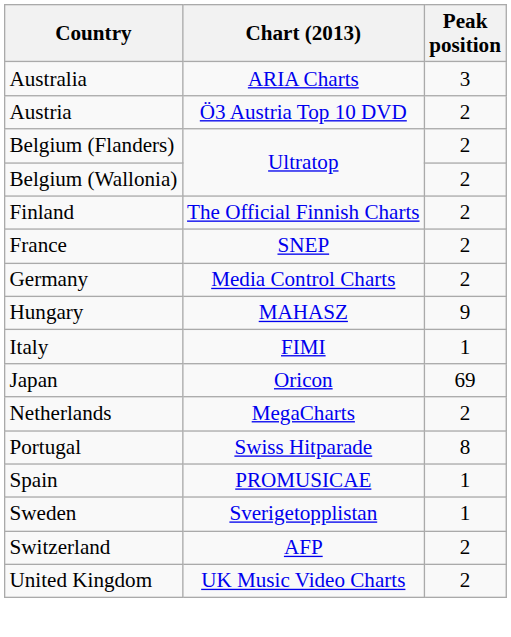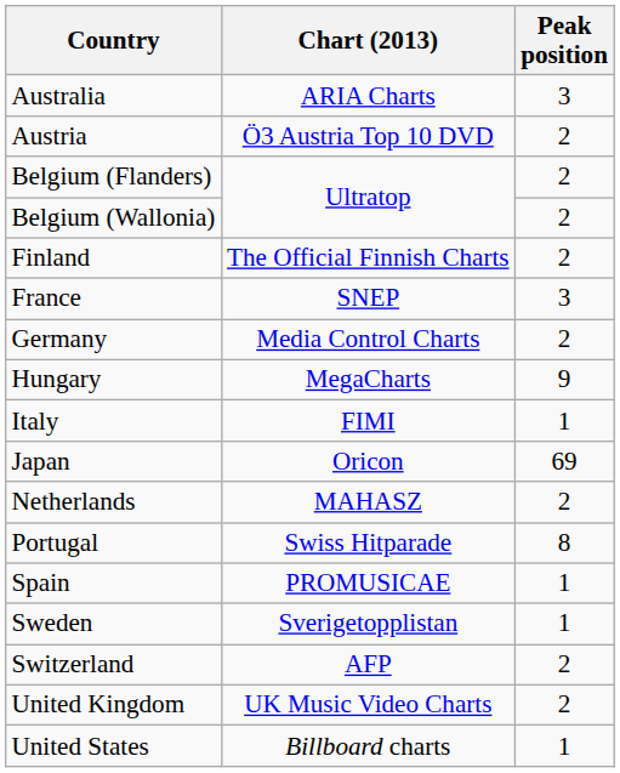 <table class="wikitable sortable">
 <tr>
 <th>Country</th>
 <th>Chart (2013)</th>
 <th>Peak<br>position</th>
 </tr>
 <tr>
 <td>Australia</td>
 <td style="text-align:center;"><a href='#'>ARIA Charts</a></td>
 <td style="text-align:center;">3</td>
 </tr>
 <tr>
 <td>Austria</td>
 <td style="text-align:center;"><a href='#'>Ö3 Austria Top 10 DVD</a></td>
 <td style="text-align:center;">2</td>
 </tr>
 <tr>
 <td>Belgium (Flanders)</td>
 <td style="text-align:center;" rowspan=2><a href='#'>Ultratop</a></td>
 <td style="text-align:center;">2</td>
 </tr>
 <tr>
 <td>Belgium (Wallonia)</td>
 <td style="text-align:center;">2</td>
 </tr>
 <tr>
 <td>Finland</td>
 <td style="text-align:center;"><a href='#'>The Official Finnish Charts</a></td>
 <td style="text-align:center;">2</td>
 </tr>
 <tr>
 <td>France</td>
 <td style="text-align:center;"><a href='#'>SNEP</a></td>
-<td style="text-align:center;">2</td>
+<td style="text-align:center;">3</td>
 </tr>
 <tr>
 <td>Germany</td>
 <td style="text-align:center;"><a href='#'>Media Control Charts</a></td>
 <td style="text-align:center;">2</td>
 </tr>
 <tr>
 <td>Hungary</td>
-<td style="text-align:center;"><a href='#'>MAHASZ</a></td>
+<td style="text-align:center;"><a href='#'>MegaCharts</a></td>
 <td style="text-align:center;">9</td>
 </tr>
 <tr>
 <td>Italy</td>
 <td style="text-align:center;"><a href='#'>FIMI</a></td>
 <td style="text-align:center;">1</td>
 </tr>
 <tr>
 <td>Japan</td>
 <td style="text-align:center;"><a href='#'>Oricon</a></td>
 <td style="text-align:center;">69</td>
 </tr>
 <tr>
 <td>Netherlands</td>
-<td style="text-align:center;"><a href='#'>MegaCharts</a></td>
+<td style="text-align:center;"><a href='#'>MAHASZ</a></td>
 <td style="text-align:center;">2</td>
 </tr>
 <tr>
 <td>Portugal</td>
 <td style="text-align:center;"><a href='#'>Swiss Hitparade</a></td>
 <td style="text-align:center;">8</td>
 </tr>
 <tr>
 <td>Spain</td>
 <td style="text-align:center;"><a href='#'>PROMUSICAE</a></td>
 <td style="text-align:center;">1</td>
 </tr>
 <tr>
 <td>Sweden</td>
 <td style="text-align:center;"><a href='#'>Sverigetopplistan</a></td>
 <td style="text-align:center;">1</td>
 </tr>
 <tr>
 <td>Switzerland</td>
 <td style="text-align:center;"><a href='#'>AFP</a></td>
 <td style="text-align:center;">2</td>
 </tr>
 <tr>
 <td>United Kingdom</td>
 <td style="text-align:center;"><a href='#'>UK Music Video Charts</a></td>
 <td style="text-align:center;">2</td>
 </tr>
+<tr>
+<td>United States</td>
+<td style="text-align:center;"><em>Billboard</em> charts</td>
+<td style="text-align:center;">1</td>
+</tr>
 </table>
